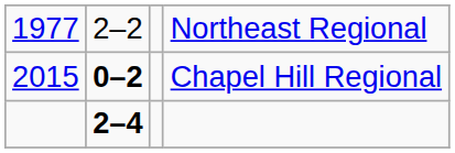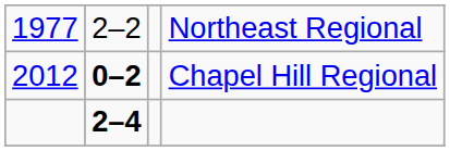 <table class="wikitable">
 <tr>
 <td><a href='#'>1977</a></td>
 <td>2–2</td>
 <td></td>
 <td><a href='#'>Northeast Regional</a></td>
 </tr>
 <tr>
-<td><a href='#'>2015</a></td>
+<td><a href='#'>2012</a></td>
 <td><strong>0–2</strong></td>
 <td></td>
 <td><a href='#'>Chapel Hill Regional</a></td>
 </tr>
 <tr>
 <td></td>
 <td><strong>2–4</strong></td>
 <td><strong></strong></td>
 <td></td>
 </tr>
 </table>
